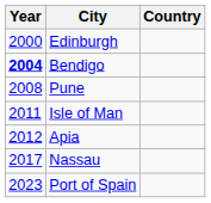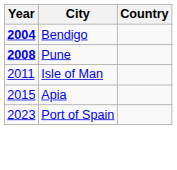 <table class="wikitable sortable">
 <tr>
 <th>Year</th>
 <th>City</th>
 <th>Country</th>
 </tr>
 <tr>
-<td><a href='#'>2000</a></td>
-<td><a href='#'>Edinburgh</a></td>
-<td></td>
-</tr>
-<tr>
 <td><strong><a href='#'>2004</a></strong></td>
 <td><a href='#'>Bendigo</a></td>
 <td></td>
 </tr>
 <tr>
-<td><a href='#'>2008</a></td>
+<td><strong><a href='#'>2008</a></strong></td>
 <td><a href='#'>Pune</a></td>
 <td></td>
 </tr>
 <tr>
 <td><a href='#'>2011</a></td>
 <td><a href='#'>Isle of Man</a></td>
 <td></td>
 </tr>
 <tr>
-<td><a href='#'>2012</a></td>
+<td><a href='#'>2015</a></td>
 <td><a href='#'>Apia</a></td>
-<td></td>
-</tr>
-<tr>
-<td><a href='#'>2017</a></td>
-<td><a href='#'>Nassau</a></td>
 <td></td>
 </tr>
 <tr>
 <td><a href='#'>2023</a></td>
 <td><a href='#'>Port of Spain</a></td>
 <td></td>
 </tr>
 </table>
